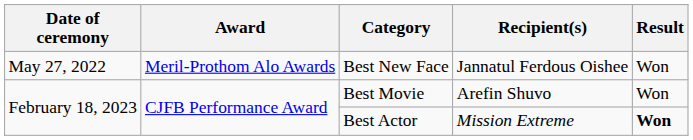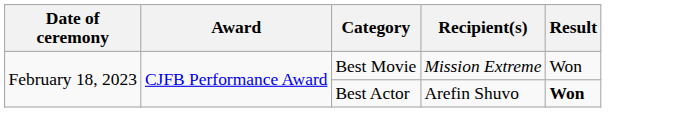 <table class="wikitable sortable">
 <tr>
 <th>Date of<br>ceremony</th>
 <th>Award</th>
 <th>Category</th>
 <th>Recipient(s)</th>
 <th>Result</th>
 </tr>
 <tr>
-<td>May 27, 2022</td>
-<td><a href='#'>Meril-Prothom Alo Awards</a></td>
-<td>Best New Face</td>
-<td>Jannatul Ferdous Oishee</td>
-<td>Won</td>
-</tr>
-<tr>
 <td rowspan="2">February 18, 2023</td>
 <td rowspan="2"><a href='#'>CJFB Performance Award</a></td>
 <td>Best Movie</td>
-<td>Arefin Shuvo</td>
+<td><em>Mission Extreme</em></td>
 <td>Won</td>
 </tr>
 <tr>
 <td>Best Actor</td>
-<td><em>Mission Extreme</em></td>
+<td>Arefin Shuvo</td>
 <td><strong>Won</strong></td>
 </tr>
 </table>
